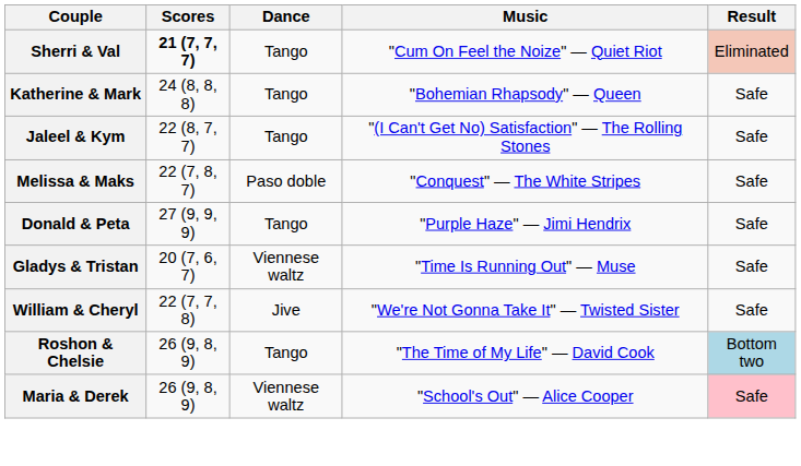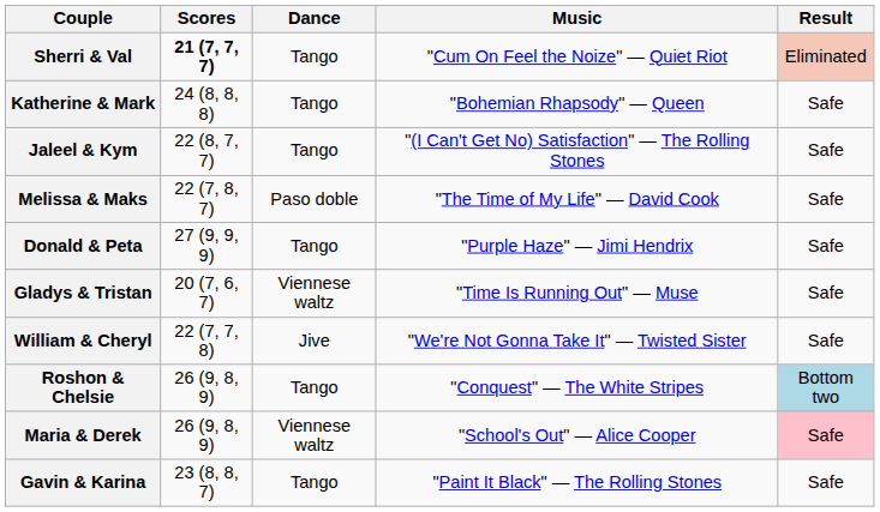 <table class="wikitable sortable" style="text-align:center; width:90%">
 <tr>
 <th scope="col">Couple</th>
 <th scope="col">Scores</th>
 <th scope="col" class="unsortable">Dance</th>
 <th scope="col" class="unsortable">Music</th>
 <th scope="col" class="unsortable">Result</th>
 </tr>
 <tr>
 <th scope="row">Sherri & Val</th>
 <td><strong>21 (7, 7, 7)</strong></td>
 <td>Tango</td>
 <td>"<a href='#'>Cum On Feel the Noize</a>" — <a href='#'>Quiet Riot</a></td>
 <td bgcolor=f4c7b8>Eliminated</td>
 </tr>
 <tr>
 <th scope="row">Katherine & Mark</th>
 <td>24 (8, 8, 8)</td>
 <td>Tango</td>
 <td>"<a href='#'>Bohemian Rhapsody</a>" — <a href='#'>Queen</a></td>
 <td>Safe</td>
 </tr>
 <tr>
 <th scope="row">Jaleel & Kym</th>
 <td>22 (8, 7, 7)</td>
 <td>Tango</td>
 <td>"<a href='#'>(I Can't Get No) Satisfaction</a>" — <a href='#'>The Rolling Stones</a></td>
 <td>Safe</td>
 </tr>
 <tr>
 <th scope="row">Melissa & Maks</th>
 <td>22 (7, 8, 7)</td>
 <td>Paso doble</td>
-<td>"<a href='#'>Conquest</a>" — <a href='#'>The White Stripes</a></td>
+<td>"<a href='#'>The Time of My Life</a>" — <a href='#'>David Cook</a></td>
 <td>Safe</td>
 </tr>
 <tr>
 <th scope="row">Donald & Peta</th>
 <td>27 (9, 9, 9)</td>
 <td>Tango</td>
 <td>"<a href='#'>Purple Haze</a>" — <a href='#'>Jimi Hendrix</a></td>
 <td>Safe</td>
 </tr>
 <tr>
 <th scope="row">Gladys & Tristan</th>
 <td>20 (7, 6, 7)</td>
 <td>Viennese waltz</td>
 <td>"<a href='#'>Time Is Running Out</a>" — <a href='#'>Muse</a></td>
 <td>Safe</td>
 </tr>
 <tr>
 <th scope="row">William & Cheryl</th>
 <td>22 (7, 7, 8)</td>
 <td>Jive</td>
 <td>"<a href='#'>We're Not Gonna Take It</a>" — <a href='#'>Twisted Sister</a></td>
 <td>Safe</td>
 </tr>
 <tr>
 <th scope="row">Roshon & Chelsie</th>
 <td>26 (9, 8, 9)</td>
 <td>Tango</td>
-<td>"<a href='#'>The Time of My Life</a>" — <a href='#'>David Cook</a></td>
+<td>"<a href='#'>Conquest</a>" — <a href='#'>The White Stripes</a></td>
 <td bgcolor=lightblue>Bottom two</td>
 </tr>
 <tr>
 <th scope="row">Maria & Derek</th>
 <td>26 (9, 8, 9)</td>
 <td>Viennese waltz</td>
 <td>"<a href='#'>School's Out</a>" — <a href='#'>Alice Cooper</a></td>
 <td style="background: pink;">Safe</td>
 </tr>
+<tr>
+<th scope="row">Gavin & Karina</th>
+<td>23 (8, 8, 7)</td>
+<td>Tango</td>
+<td>"<a href='#'>Paint It Black</a>" — <a href='#'>The Rolling Stones</a></td>
+<td>Safe</td>
+</tr>
 </table>
